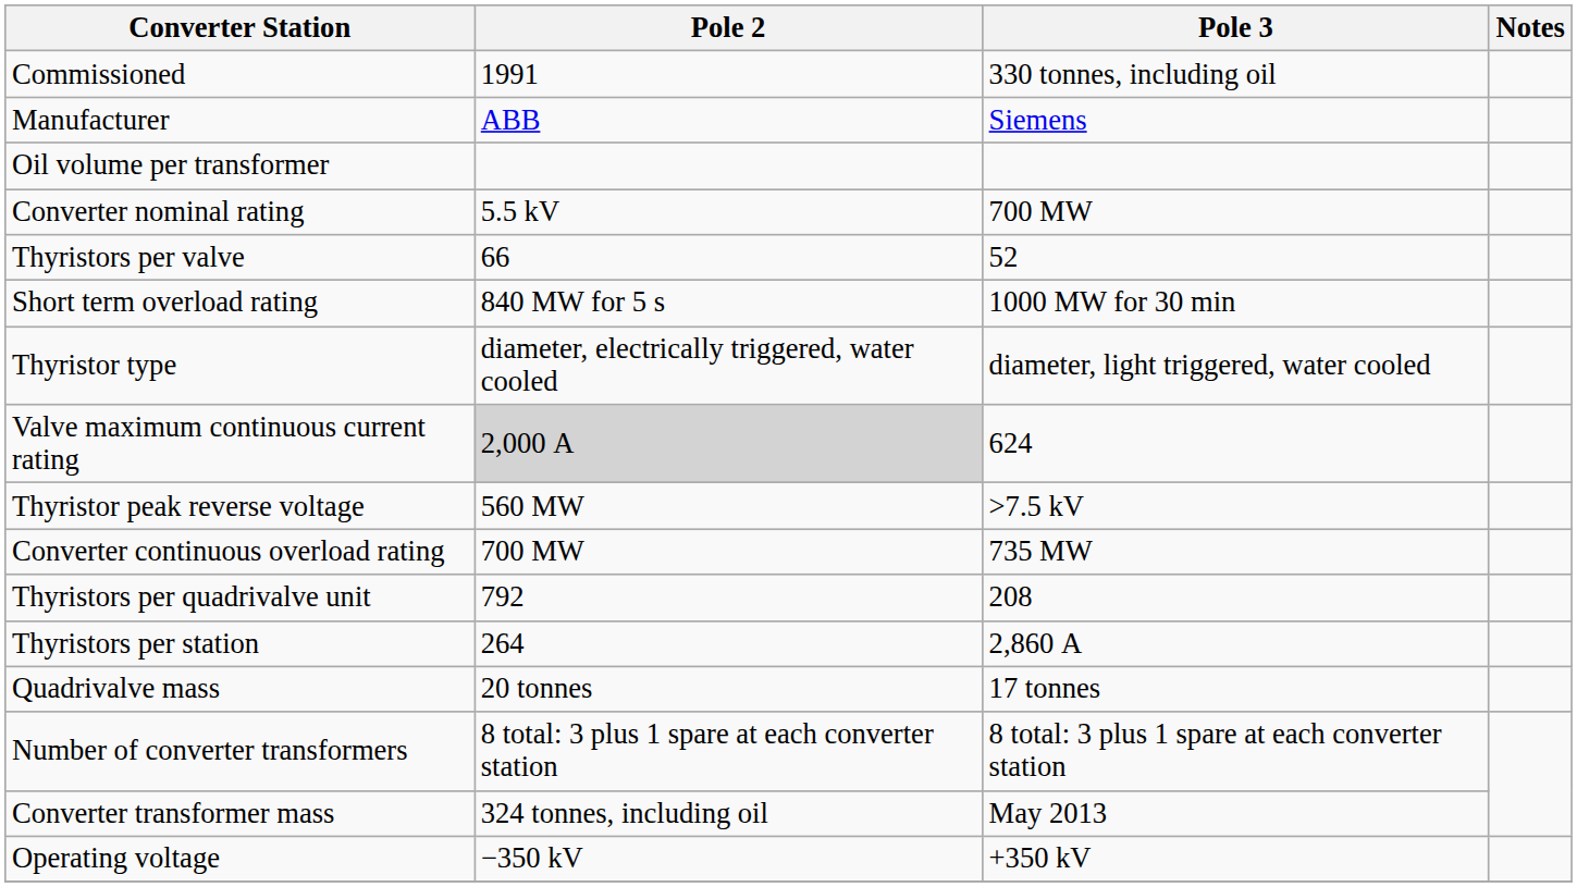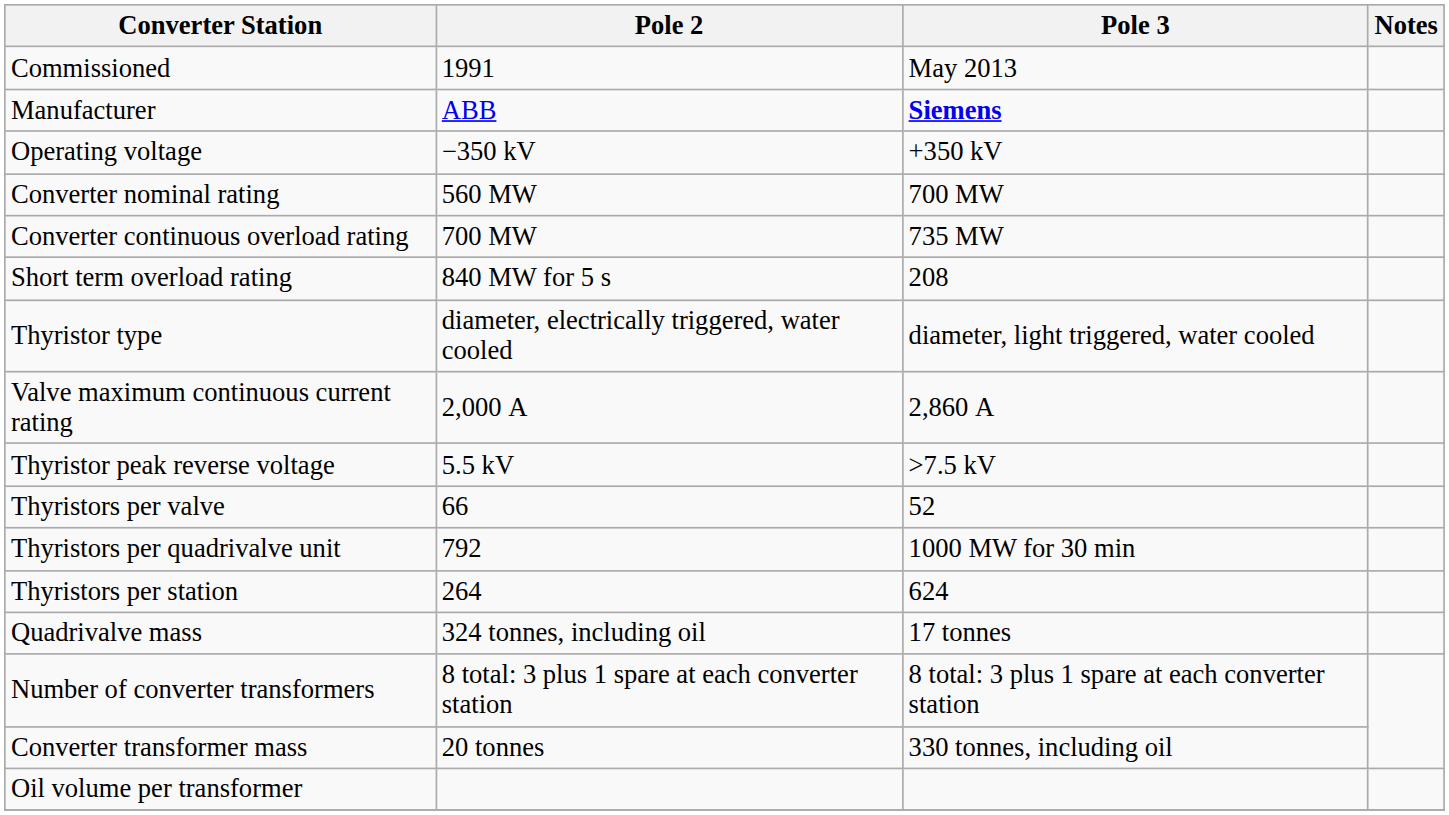 <table class="wikitable" border="1">
 <tr>
 <th>Converter Station</th>
 <th>Pole 2</th>
 <th>Pole 3</th>
 <th>Notes</th>
 </tr>
 <tr>
 <td>Commissioned</td>
 <td>1991</td>
-<td>330 tonnes, including oil</td>
+<td>May 2013</td>
 <td></td>
 </tr>
 <tr>
 <td>Manufacturer</td>
 <td><a href='#'>ABB</a></td>
-<td><a href='#'>Siemens</a></td>
+<td><strong><a href='#'>Siemens</a></strong></td>
 </tr>
 <tr>
-<td>Oil volume per transformer</td>
-<td></td>
-<td></td>
+<td>Operating voltage</td>
+<td>−350 kV</td>
+<td>+350 kV</td>
 <td></td>
 </tr>
 <tr>
 <td>Converter nominal rating</td>
-<td>5.5 kV</td>
+<td>560 MW</td>
 <td>700 MW</td>
 <td></td>
 </tr>
 <tr>
-<td>Thyristors per valve</td>
-<td>66</td>
-<td>52</td>
+<td>Converter continuous overload rating</td>
+<td>700 MW</td>
+<td>735 MW</td>
 <td></td>
 </tr>
 <tr>
 <td>Short term overload rating</td>
 <td>840 MW for 5 s</td>
-<td>1000 MW for 30 min</td>
+<td>208</td>
 <td></td>
 </tr>
 <tr>
 <td>Thyristor type</td>
 <td> diameter, electrically triggered, water cooled</td>
 <td> diameter, light triggered, water cooled</td>
 <td></td>
 </tr>
 <tr>
 <td>Valve maximum continuous current rating</td>
-<td style="background: lightgrey;">2,000 A</td>
-<td>624</td>
+<td>2,000 A</td>
+<td>2,860 A</td>
 <td></td>
 </tr>
 <tr>
 <td>Thyristor peak reverse voltage</td>
-<td>560 MW</td>
+<td>5.5 kV</td>
 <td>>7.5 kV</td>
 <td></td>
 </tr>
 <tr>
-<td>Converter continuous overload rating</td>
-<td>700 MW</td>
-<td>735 MW</td>
+<td>Thyristors per valve</td>
+<td>66</td>
+<td>52</td>
 <td></td>
 </tr>
 <tr>
 <td>Thyristors per quadrivalve unit</td>
 <td>792</td>
-<td>208</td>
+<td>1000 MW for 30 min</td>
 <td></td>
 </tr>
 <tr>
 <td>Thyristors per station</td>
 <td>264</td>
-<td>2,860 A</td>
+<td>624</td>
 <td></td>
 </tr>
 <tr>
 <td>Quadrivalve mass</td>
-<td>20 tonnes</td>
+<td>324 tonnes, including oil</td>
 <td>17 tonnes</td>
 <td></td>
 </tr>
 <tr>
 <td>Number of converter transformers</td>
 <td>8 total: 3 plus 1 spare at each converter station</td>
 <td>8 total: 3 plus 1 spare at each converter station</td>
 </tr>
 <tr>
 <td>Converter transformer mass</td>
-<td>324 tonnes, including oil</td>
-<td>May 2013</td>
+<td>20 tonnes</td>
+<td>330 tonnes, including oil</td>
 </tr>
 <tr>
-<td>Operating voltage</td>
-<td>−350 kV</td>
-<td>+350 kV</td>
+<td>Oil volume per transformer</td>
+<td></td>
+<td></td>
 <td></td>
 </tr>
 <tr>
 </tr>
 </table>
